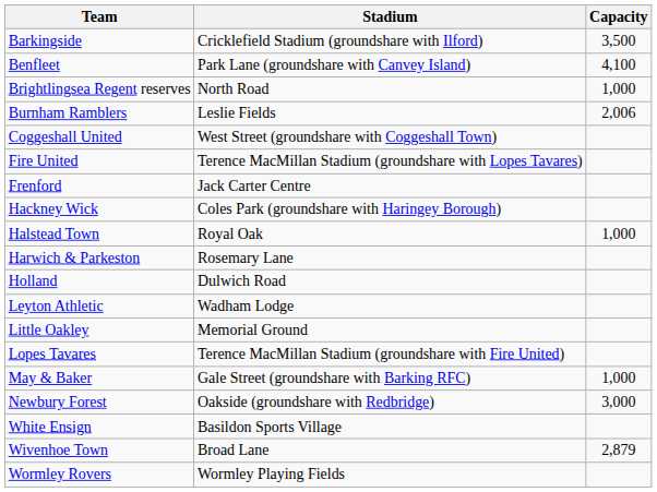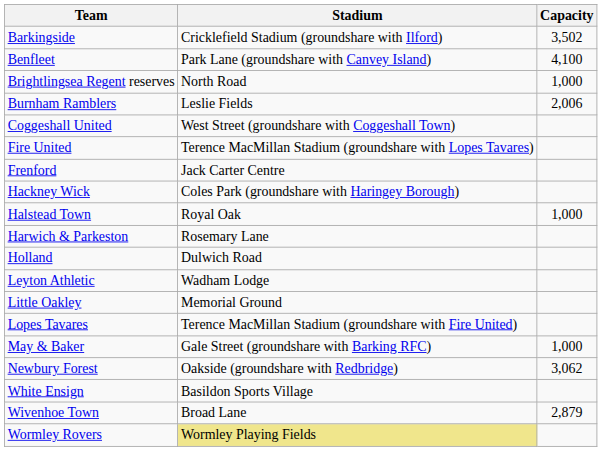 <table class="wikitable sortable">
 <tr>
 <th>Team</th>
 <th>Stadium</th>
 <th>Capacity</th>
 </tr>
 <tr>
 <td><a href='#'>Barkingside</a></td>
 <td>Cricklefield Stadium (groundshare with <a href='#'>Ilford</a>)</td>
-<td align="center">3,500</td>
+<td align="center">3,502</td>
 </tr>
 <tr>
 <td><a href='#'>Benfleet</a></td>
 <td>Park Lane (groundshare with <a href='#'>Canvey Island</a>)</td>
 <td align="center">4,100</td>
 </tr>
 <tr>
 <td><a href='#'>Brightlingsea Regent</a> reserves</td>
 <td>North Road</td>
 <td align="center">1,000</td>
 </tr>
 <tr>
 <td><a href='#'>Burnham Ramblers</a></td>
 <td>Leslie Fields</td>
 <td align="center">2,006</td>
 </tr>
 <tr>
 <td><a href='#'>Coggeshall United</a></td>
 <td>West Street (groundshare with <a href='#'>Coggeshall Town</a>)</td>
 <td align="center"></td>
 </tr>
 <tr>
 <td><a href='#'>Fire United</a></td>
 <td>Terence MacMillan Stadium (groundshare with <a href='#'>Lopes Tavares</a>)</td>
 <td align="center"></td>
 </tr>
 <tr>
 <td><a href='#'>Frenford</a></td>
 <td>Jack Carter Centre</td>
 <td align="center"></td>
 </tr>
 <tr>
 <td><a href='#'>Hackney Wick</a></td>
 <td>Coles Park (groundshare with <a href='#'>Haringey Borough</a>)</td>
 <td align="center"></td>
 </tr>
 <tr>
 <td><a href='#'>Halstead Town</a></td>
 <td>Royal Oak</td>
 <td align="center">1,000</td>
 </tr>
 <tr>
 <td><a href='#'>Harwich & Parkeston</a></td>
 <td>Rosemary Lane</td>
 <td align="center"></td>
 </tr>
 <tr>
 <td><a href='#'>Holland</a></td>
 <td>Dulwich Road</td>
 <td align="center"></td>
 </tr>
 <tr>
 <td><a href='#'>Leyton Athletic</a></td>
 <td>Wadham Lodge</td>
 <td align="center"></td>
 </tr>
 <tr>
 <td><a href='#'>Little Oakley</a></td>
 <td>Memorial Ground</td>
 <td align="center"></td>
 </tr>
 <tr>
 <td><a href='#'>Lopes Tavares</a></td>
 <td>Terence MacMillan Stadium (groundshare with <a href='#'>Fire United</a>)</td>
 <td align="center"></td>
 </tr>
 <tr>
 <td><a href='#'>May & Baker</a></td>
 <td>Gale Street (groundshare with <a href='#'>Barking RFC</a>)</td>
 <td align="center">1,000</td>
 </tr>
 <tr>
 <td><a href='#'>Newbury Forest</a></td>
 <td>Oakside (groundshare with <a href='#'>Redbridge</a>)</td>
-<td align="center">3,000</td>
+<td align="center">3,062</td>
 </tr>
 <tr>
 <td><a href='#'>White Ensign</a></td>
 <td>Basildon Sports Village</td>
 <td align="center"></td>
 </tr>
 <tr>
 <td><a href='#'>Wivenhoe Town</a></td>
 <td>Broad Lane</td>
 <td align="center">2,879</td>
 </tr>
 <tr>
 <td><a href='#'>Wormley Rovers</a></td>
-<td>Wormley Playing Fields</td>
+<td style="background: khaki;">Wormley Playing Fields</td>
 <td align="center"></td>
 </tr>
 </table>
